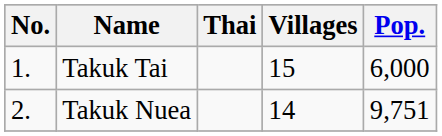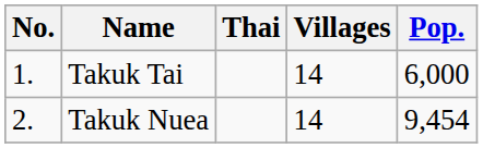 <table class="wikitable sortable">
 <tr>
 <th>No.</th>
 <th>Name</th>
 <th>Thai</th>
 <th>Villages</th>
 <th><a href='#'>Pop.</a></th>
 </tr>
 <tr>
 <td>1.</td>
 <td>Takuk Tai</td>
 <td></td>
-<td>15</td>
+<td>14</td>
 <td>6,000</td>
 </tr>
 <tr>
 <td>2.</td>
 <td>Takuk Nuea</td>
 <td></td>
 <td>14</td>
-<td>9,751</td>
+<td>9,454</td>
 </tr>
 </table>
